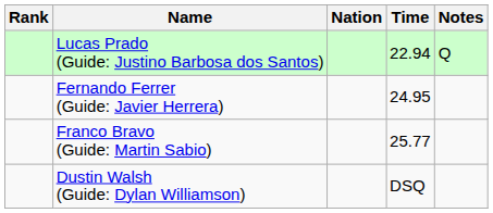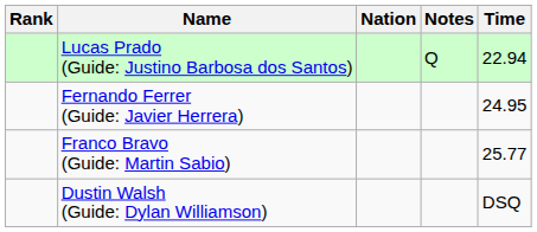 <table class="wikitable sortable">
 <tr>
 <th>Rank</th>
 <th>Name</th>
 <th>Nation</th>
+<th>Notes</th>
 <th>Time</th>
-<th>Notes</th>
 </tr>
 <tr bgcolor=ccffcc>
 <td></td>
 <td><a href='#'>Lucas Prado</a><br>(Guide: <a href='#'>Justino Barbosa dos Santos</a>)</td>
 <td></td>
+<td>Q</td>
 <td>22.94</td>
-<td>Q</td>
 </tr>
 <tr>
 <td></td>
 <td><a href='#'>Fernando Ferrer</a><br>(Guide: <a href='#'>Javier Herrera</a>)</td>
 <td></td>
+<td></td>
 <td>24.95</td>
-<td></td>
 </tr>
 <tr>
 <td></td>
 <td><a href='#'>Franco Bravo</a><br>(Guide: <a href='#'>Martin Sabio</a>)</td>
 <td></td>
+<td></td>
 <td>25.77</td>
-<td></td>
 </tr>
 <tr>
 <td></td>
 <td><a href='#'>Dustin Walsh</a><br>(Guide: <a href='#'>Dylan Williamson</a>)</td>
 <td></td>
+<td></td>
 <td>DSQ</td>
-<td></td>
 </tr>
 </table>
